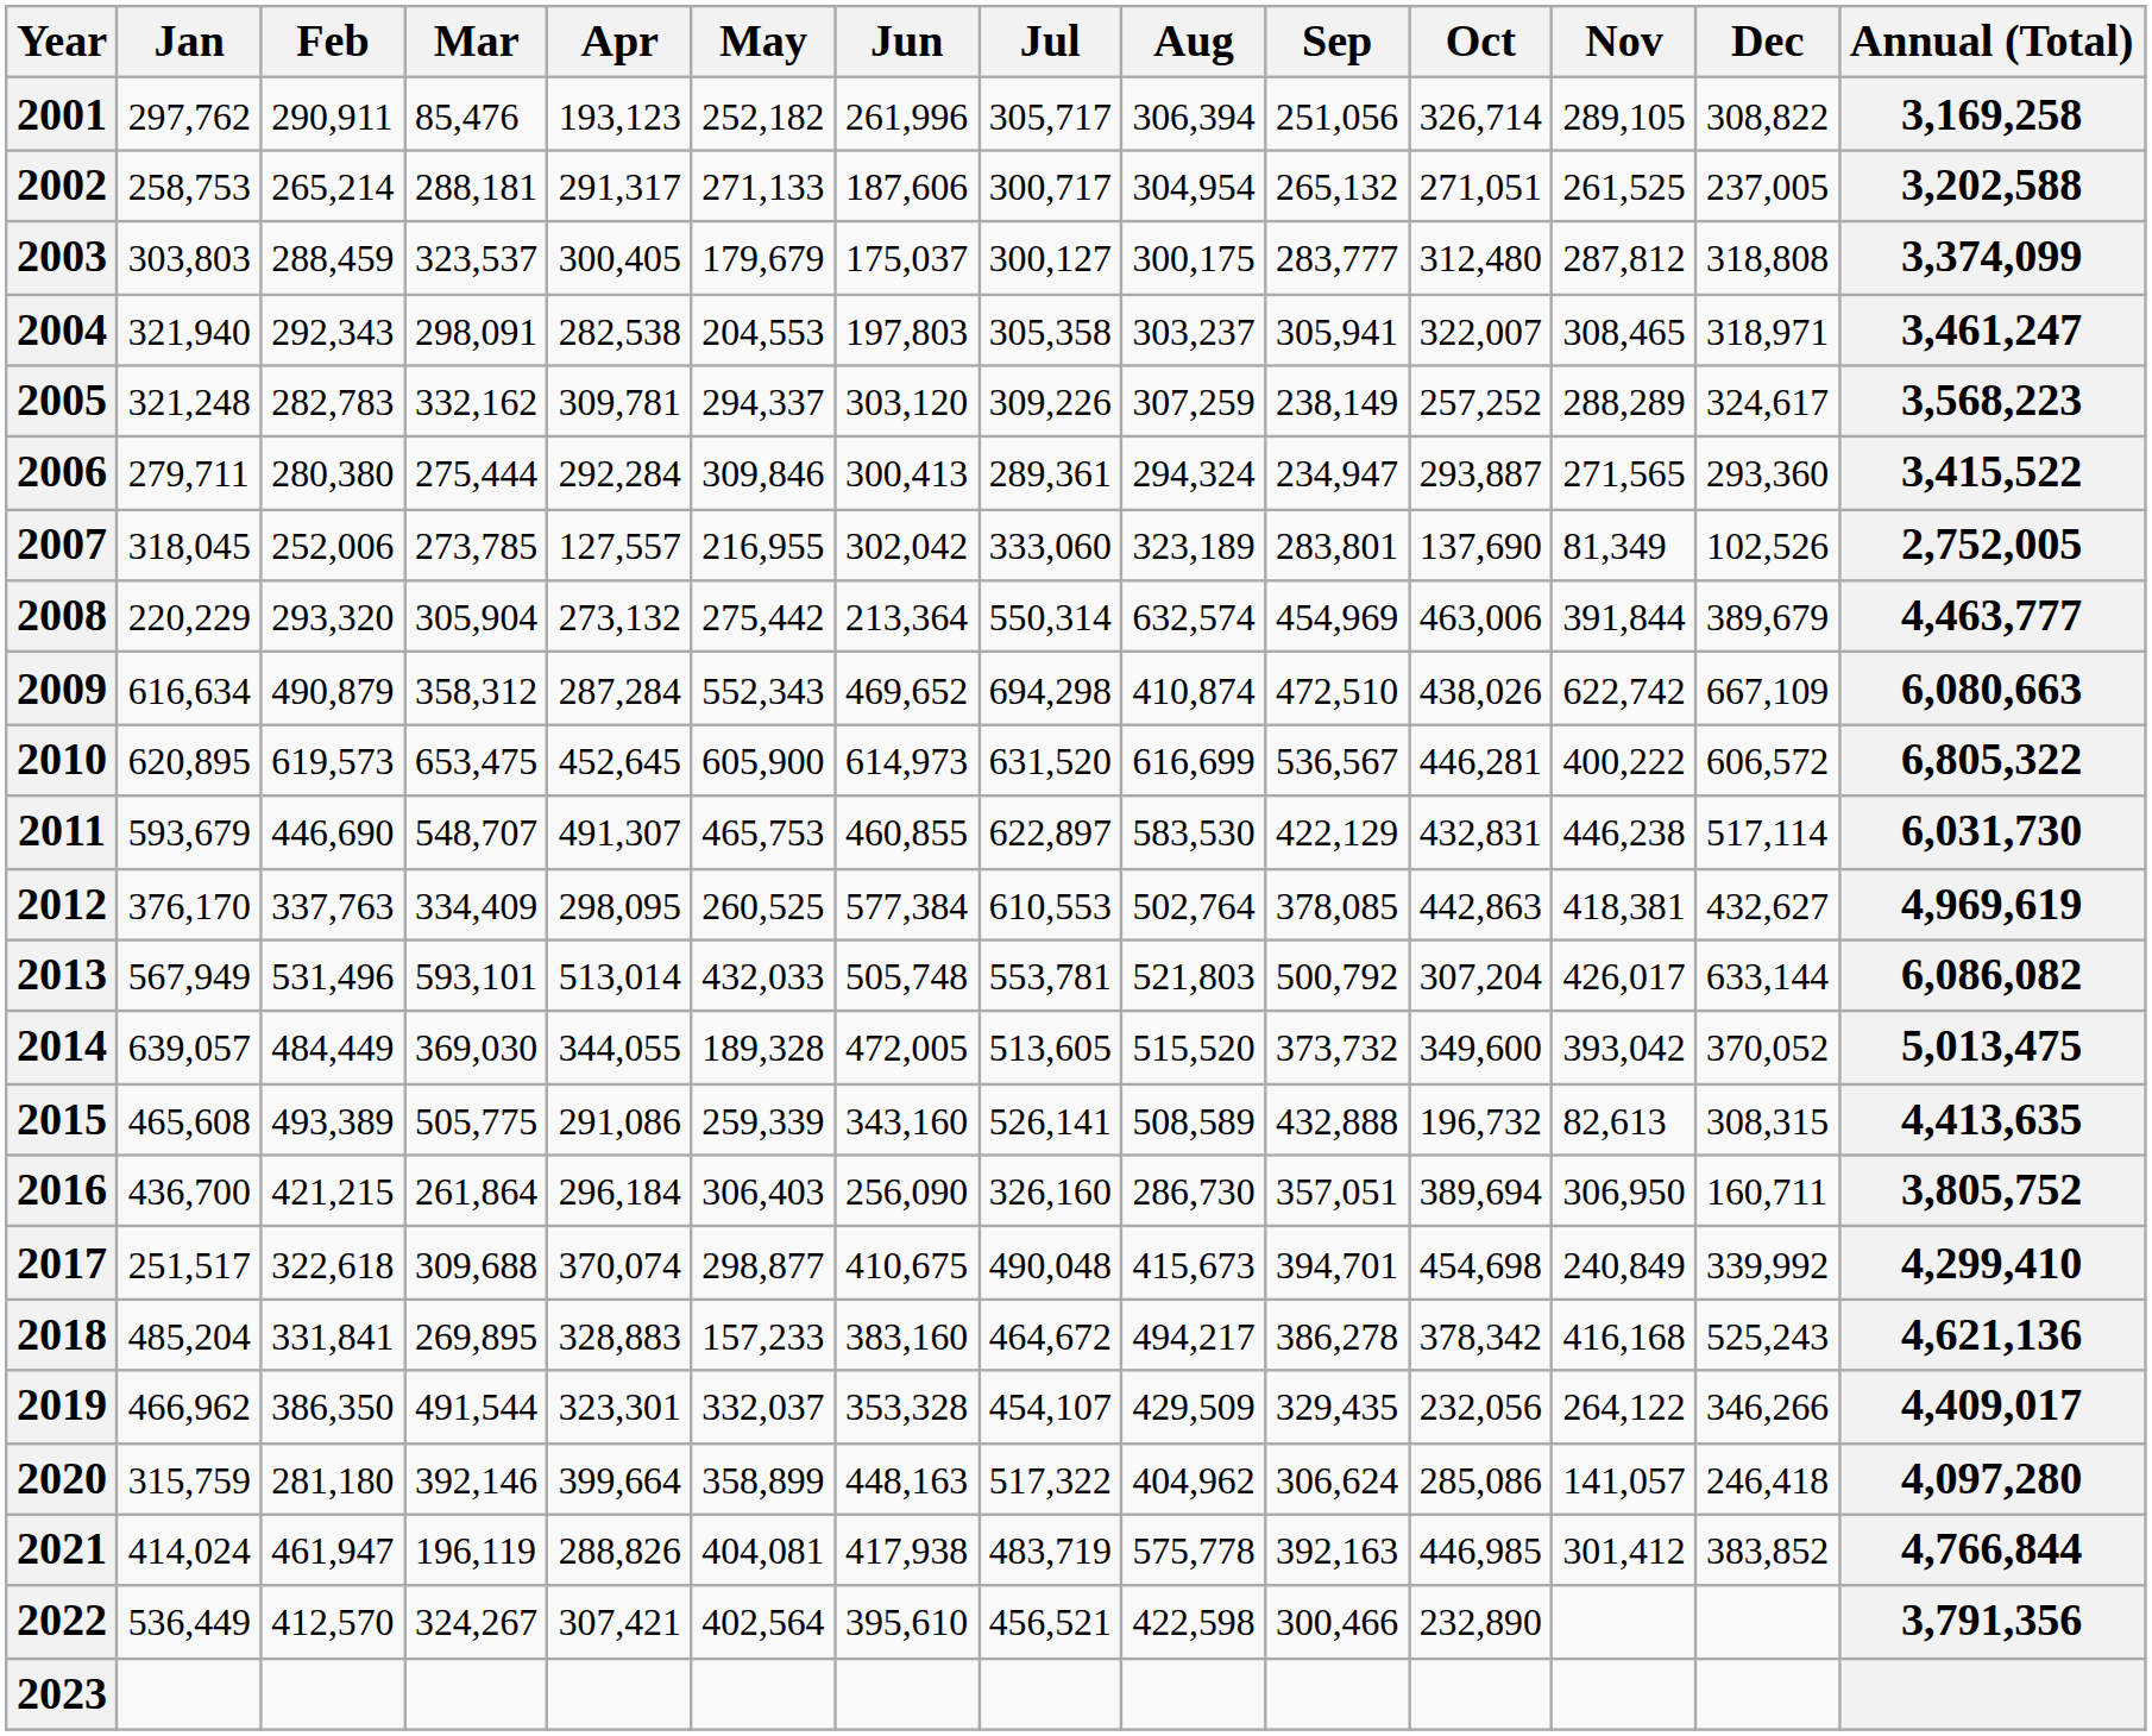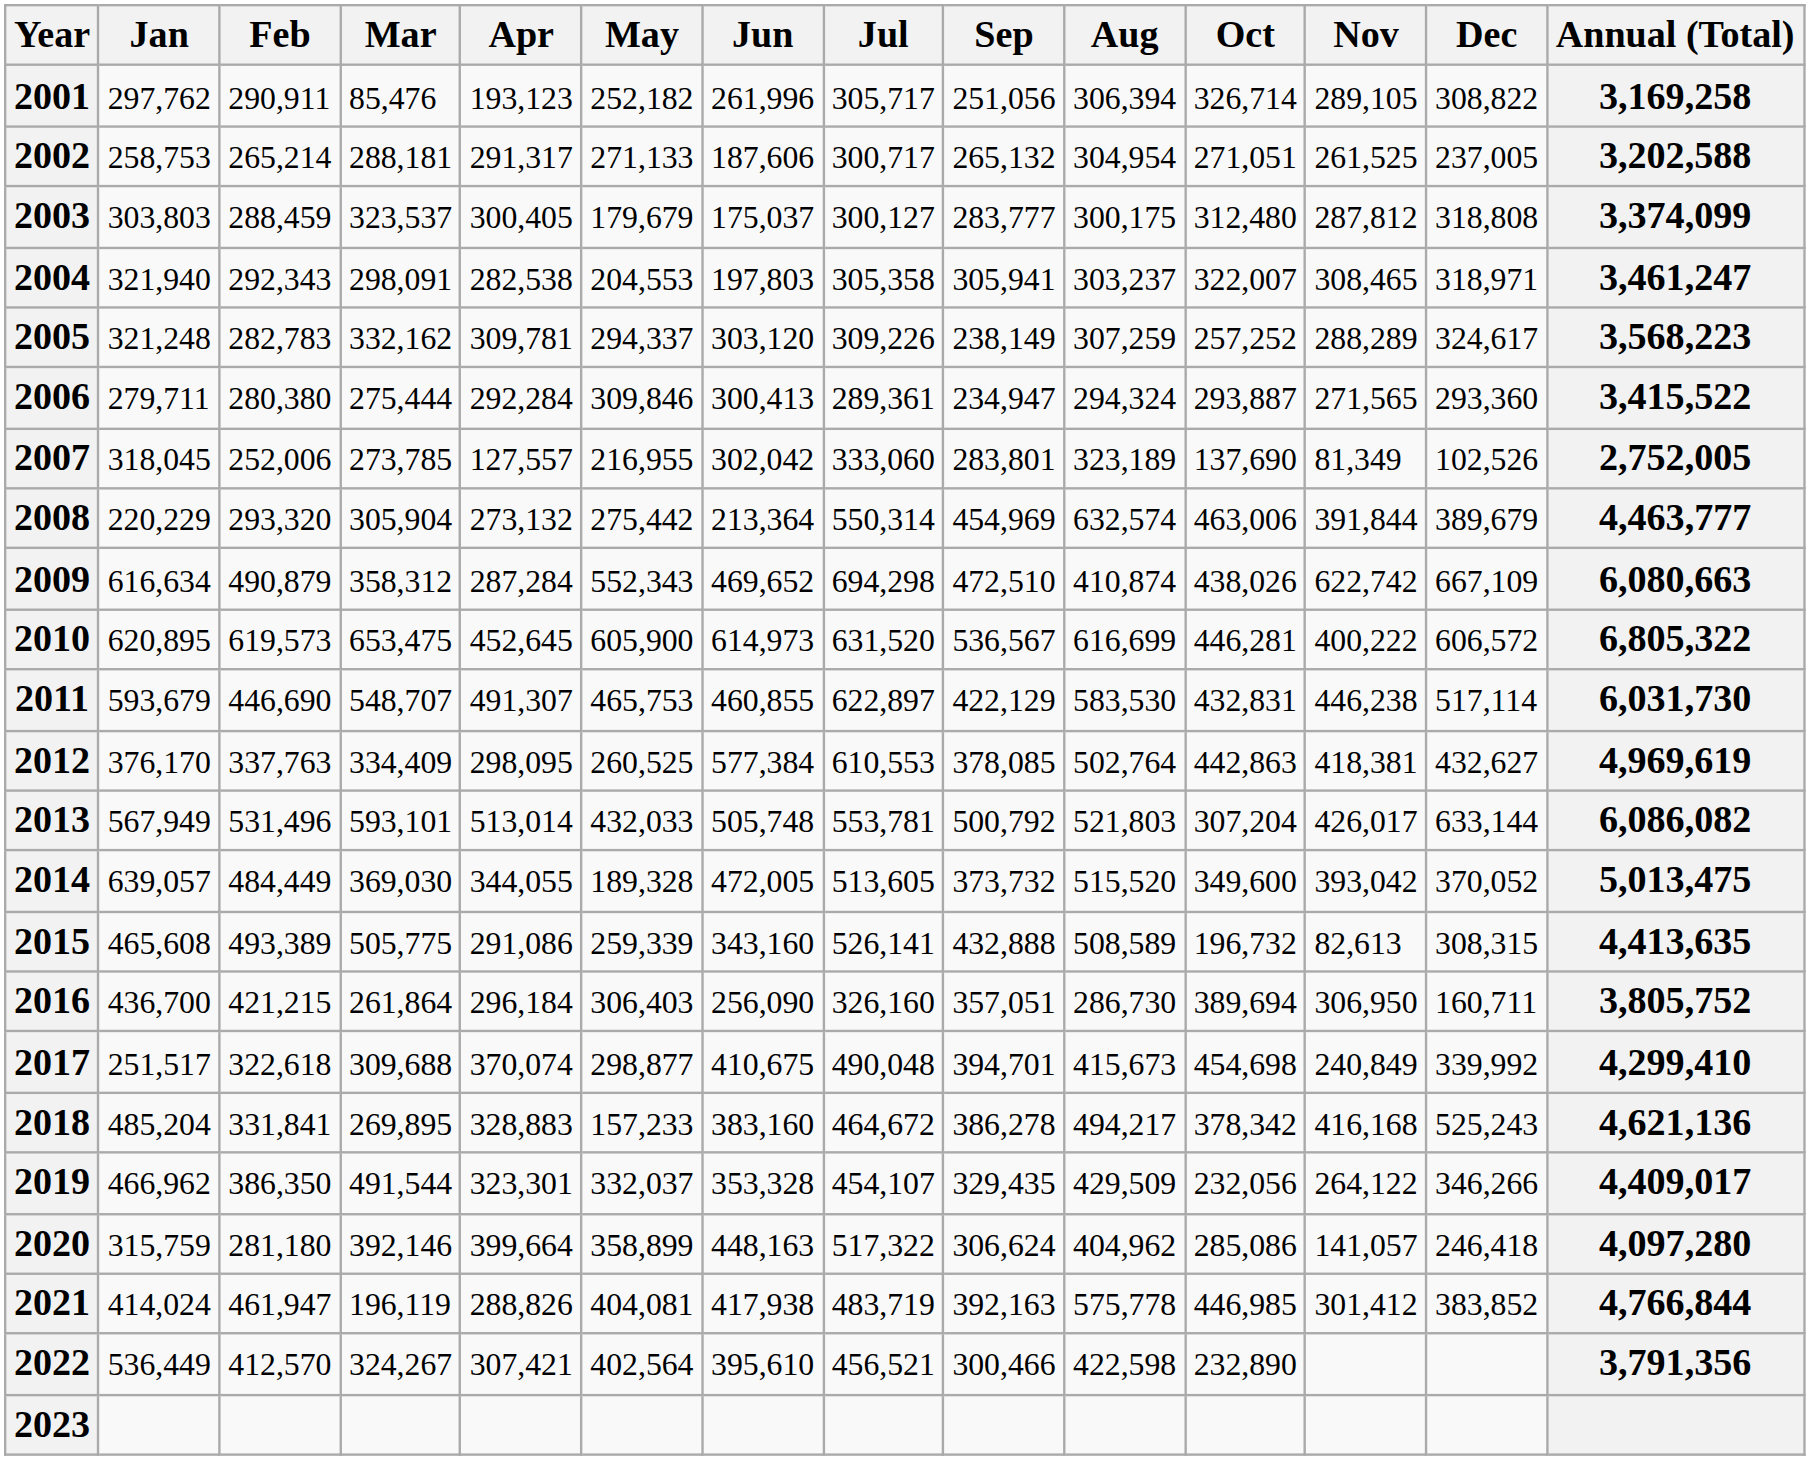 <table class="wikitable">
 <tr>
 <th>Year</th>
 <th>Jan</th>
 <th>Feb</th>
 <th>Mar</th>
 <th>Apr</th>
 <th>May</th>
 <th>Jun</th>
 <th>Jul</th>
+<th>Sep</th>
 <th>Aug</th>
-<th>Sep</th>
 <th>Oct</th>
 <th>Nov</th>
 <th>Dec</th>
 <th>Annual (Total)</th>
 </tr>
 <tr>
 <th>2001</th>
 <td><small>297,762</small></td>
 <td><small>290,911</small></td>
 <td><small>85,476</small></td>
 <td><small>193,123</small></td>
 <td><small>252,182</small></td>
 <td><small>261,996</small></td>
 <td><small>305,717</small></td>
+<td><small>251,056</small></td>
 <td><small>306,394</small></td>
-<td><small>251,056</small></td>
 <td><small>326,714</small></td>
 <td><small>289,105</small></td>
 <td><small>308,822</small></td>
 <th>3,169,258</th>
 </tr>
 <tr>
 <th>2002</th>
 <td><small>258,753</small></td>
 <td><small>265,214</small></td>
 <td><small>288,181</small></td>
 <td><small>291,317</small></td>
 <td><small>271,133</small></td>
 <td><small>187,606</small></td>
 <td><small>300,717</small></td>
+<td><small>265,132</small></td>
 <td><small>304,954</small></td>
-<td><small>265,132</small></td>
 <td><small>271,051</small></td>
 <td><small>261,525</small></td>
 <td><small>237,005</small></td>
 <th>3,202,588</th>
 </tr>
 <tr>
 <th>2003</th>
 <td><small>303,803</small></td>
 <td><small>288,459</small></td>
 <td><small>323,537</small></td>
 <td><small>300,405</small></td>
 <td><small>179,679</small></td>
 <td><small>175,037</small></td>
 <td><small>300,127</small></td>
+<td><small>283,777</small></td>
 <td><small>300,175</small></td>
-<td><small>283,777</small></td>
 <td><small>312,480</small></td>
 <td><small>287,812</small></td>
 <td><small>318,808</small></td>
 <th>3,374,099</th>
 </tr>
 <tr>
 <th>2004</th>
 <td><small>321,940</small></td>
 <td><small>292,343</small></td>
 <td><small>298,091</small></td>
 <td><small>282,538</small></td>
 <td><small>204,553</small></td>
 <td><small>197,803</small></td>
 <td><small>305,358</small></td>
+<td><small>305,941</small></td>
 <td><small>303,237</small></td>
-<td><small>305,941</small></td>
 <td><small>322,007</small></td>
 <td><small>308,465</small></td>
 <td><small>318,971</small></td>
 <th>3,461,247</th>
 </tr>
 <tr>
 <th>2005</th>
 <td><small>321,248</small></td>
 <td><small>282,783</small></td>
 <td><small>332,162</small></td>
 <td><small>309,781</small></td>
 <td><small>294,337</small></td>
 <td><small>303,120</small></td>
 <td><small>309,226</small></td>
+<td><small>238,149</small></td>
 <td><small>307,259</small></td>
-<td><small>238,149</small></td>
 <td><small>257,252</small></td>
 <td><small>288,289</small></td>
 <td><small>324,617</small></td>
 <th>3,568,223</th>
 </tr>
 <tr>
 <th>2006</th>
 <td><small>279,711</small></td>
 <td><small>280,380</small></td>
 <td><small>275,444</small></td>
 <td><small>292,284</small></td>
 <td><small>309,846</small></td>
 <td><small>300,413</small></td>
 <td><small>289,361</small></td>
+<td><small>234,947</small></td>
 <td><small>294,324</small></td>
-<td><small>234,947</small></td>
 <td><small>293,887</small></td>
 <td><small>271,565</small></td>
 <td><small>293,360</small></td>
 <th>3,415,522</th>
 </tr>
 <tr>
 <th>2007</th>
 <td><small>318,045</small></td>
 <td><small>252,006</small></td>
 <td><small>273,785</small></td>
 <td><small>127,557</small></td>
 <td><small>216,955</small></td>
 <td><small>302,042</small></td>
 <td><small>333,060</small></td>
+<td><small>283,801</small></td>
 <td><small>323,189</small></td>
-<td><small>283,801</small></td>
 <td><small>137,690</small></td>
 <td><small>81,349</small></td>
 <td><small>102,526</small></td>
 <th>2,752,005</th>
 </tr>
 <tr>
 <th>2008</th>
 <td><small>220,229</small></td>
 <td><small>293,320</small></td>
 <td><small>305,904</small></td>
 <td><small>273,132</small></td>
 <td><small>275,442</small></td>
 <td><small>213,364</small></td>
 <td><small>550,314</small></td>
+<td><small>454,969</small></td>
 <td><small>632,574</small></td>
-<td><small>454,969</small></td>
 <td><small>463,006</small></td>
 <td><small>391,844</small></td>
 <td><small>389,679</small></td>
 <th>4,463,777</th>
 </tr>
 <tr>
 <th>2009</th>
 <td><small>616,634</small></td>
 <td><small>490,879</small></td>
 <td><small>358,312</small></td>
 <td><small>287,284</small></td>
 <td><small>552,343</small></td>
 <td><small>469,652</small></td>
 <td><small>694,298</small></td>
+<td><small>472,510</small></td>
 <td><small>410,874</small></td>
-<td><small>472,510</small></td>
 <td><small>438,026</small></td>
 <td><small>622,742</small></td>
 <td><small>667,109</small></td>
 <th>6,080,663</th>
 </tr>
 <tr>
 <th>2010</th>
 <td><small>620,895</small></td>
 <td><small>619,573</small></td>
 <td><small>653,475</small></td>
 <td><small>452,645</small></td>
 <td><small>605,900</small></td>
 <td><small>614,973</small></td>
 <td><small>631,520</small></td>
+<td><small>536,567</small></td>
 <td><small>616,699</small></td>
-<td><small>536,567</small></td>
 <td><small>446,281</small></td>
 <td><small>400,222</small></td>
 <td><small>606,572</small></td>
 <th>6,805,322</th>
 </tr>
 <tr>
 <th>2011</th>
 <td><small>593,679</small></td>
 <td><small>446,690</small></td>
 <td><small>548,707</small></td>
 <td><small>491,307</small></td>
 <td><small>465,753</small></td>
 <td><small>460,855</small></td>
 <td><small>622,897</small></td>
+<td><small>422,129</small></td>
 <td><small>583,530</small></td>
-<td><small>422,129</small></td>
 <td><small>432,831</small></td>
 <td><small>446,238</small></td>
 <td><small>517,114</small></td>
 <th>6,031,730</th>
 </tr>
 <tr>
 <th>2012</th>
 <td><small>376,170</small></td>
 <td><small>337,763</small></td>
 <td><small>334,409</small></td>
 <td><small>298,095</small></td>
 <td><small>260,525</small></td>
 <td><small>577,384</small></td>
 <td><small>610,553</small></td>
+<td><small>378,085</small></td>
 <td><small>502,764</small></td>
-<td><small>378,085</small></td>
 <td><small>442,863</small></td>
 <td><small>418,381</small></td>
 <td><small>432,627</small></td>
 <th>4,969,619</th>
 </tr>
 <tr>
 <th>2013</th>
 <td><small>567,949</small></td>
 <td><small>531,496</small></td>
 <td><small>593,101</small></td>
 <td><small>513,014</small></td>
 <td><small>432,033</small></td>
 <td><small>505,748</small></td>
 <td><small>553,781</small></td>
+<td><small>500,792</small></td>
 <td><small>521,803</small></td>
-<td><small>500,792</small></td>
 <td><small>307,204</small></td>
 <td><small>426,017</small></td>
 <td><small>633,144</small></td>
 <th>6,086,082</th>
 </tr>
 <tr>
 <th>2014</th>
 <td><small>639,057</small></td>
 <td><small>484,449</small></td>
 <td><small>369,030</small></td>
 <td><small>344,055</small></td>
 <td><small>189,328</small></td>
 <td><small>472,005</small></td>
 <td><small>513,605</small></td>
+<td><small>373,732</small></td>
 <td><small>515,520</small></td>
-<td><small>373,732</small></td>
 <td><small>349,600</small></td>
 <td><small>393,042</small></td>
 <td><small>370,052</small></td>
 <th>5,013,475</th>
 </tr>
 <tr>
 <th>2015</th>
 <td><small>465,608</small></td>
 <td><small>493,389</small></td>
 <td><small>505,775</small></td>
 <td><small>291,086</small></td>
 <td><small>259,339</small></td>
 <td><small>343,160</small></td>
 <td><small>526,141</small></td>
+<td><small>432,888</small></td>
 <td><small>508,589</small></td>
-<td><small>432,888</small></td>
 <td><small>196,732</small></td>
 <td><small>82,613</small></td>
 <td><small>308,315</small></td>
 <th>4,413,635</th>
 </tr>
 <tr>
 <th>2016</th>
 <td><small>436,700</small></td>
 <td><small>421,215</small></td>
 <td><small>261,864</small></td>
 <td><small>296,184</small></td>
 <td><small>306,403</small></td>
 <td><small>256,090</small></td>
 <td><small>326,160</small></td>
+<td><small>357,051</small></td>
 <td><small>286,730</small></td>
-<td><small>357,051</small></td>
 <td><small>389,694</small></td>
 <td><small>306,950</small></td>
 <td><small>160,711</small></td>
 <th>3,805,752</th>
 </tr>
 <tr>
 <th>2017</th>
 <td><small>251,517</small></td>
 <td><small>322,618</small></td>
 <td><small>309,688</small></td>
 <td><small>370,074</small></td>
 <td><small>298,877</small></td>
 <td><small>410,675</small></td>
 <td><small>490,048</small></td>
+<td><small>394,701</small></td>
 <td><small>415,673</small></td>
-<td><small>394,701</small></td>
 <td><small>454,698</small></td>
 <td><small>240,849</small></td>
 <td><small>339,992</small></td>
 <th>4,299,410</th>
 </tr>
 <tr>
 <th>2018</th>
 <td><small>485,204</small></td>
 <td><small>331,841</small></td>
 <td><small>269,895</small></td>
 <td><small>328,883</small></td>
 <td><small>157,233</small></td>
 <td><small>383,160</small></td>
 <td><small>464,672</small></td>
+<td><small>386,278</small></td>
 <td><small>494,217</small></td>
-<td><small>386,278</small></td>
 <td><small>378,342</small></td>
 <td><small>416,168</small></td>
 <td><small>525,243</small></td>
 <th>4,621,136</th>
 </tr>
 <tr>
 <th>2019</th>
 <td><small>466,962</small></td>
 <td><small>386,350</small></td>
 <td><small>491,544</small></td>
 <td><small>323,301</small></td>
 <td><small>332,037</small></td>
 <td><small>353,328</small></td>
 <td><small>454,107</small></td>
+<td><small>329,435</small></td>
 <td><small>429,509</small></td>
-<td><small>329,435</small></td>
 <td><small>232,056</small></td>
 <td><small>264,122</small></td>
 <td><small>346,266</small></td>
 <th>4,409,017</th>
 </tr>
 <tr>
 <th>2020</th>
 <td><small>315,759</small></td>
 <td><small>281,180</small></td>
 <td><small>392,146</small></td>
 <td><small>399,664</small></td>
 <td><small>358,899</small></td>
 <td><small>448,163</small></td>
 <td><small>517,322</small></td>
+<td><small>306,624</small></td>
 <td><small>404,962</small></td>
-<td><small>306,624</small></td>
 <td><small>285,086</small></td>
 <td><small>141,057</small></td>
 <td><small>246,418</small></td>
 <th>4,097,280</th>
 </tr>
 <tr>
 <th>2021</th>
 <td><small>414,024</small></td>
 <td><small>461,947</small></td>
 <td><small>196,119</small></td>
 <td><small>288,826</small></td>
 <td><small>404,081</small></td>
 <td><small>417,938</small></td>
 <td><small>483,719</small></td>
+<td><small>392,163</small></td>
 <td><small>575,778</small></td>
-<td><small>392,163</small></td>
 <td><small>446,985</small></td>
 <td><small>301,412</small></td>
 <td><small>383,852</small></td>
 <th>4,766,844</th>
 </tr>
 <tr>
 <th>2022</th>
 <td><small>536,449</small></td>
 <td><small>412,570</small></td>
 <td><small>324,267</small></td>
 <td><small>307,421</small></td>
 <td><small>402,564</small></td>
 <td><small>395,610</small></td>
 <td><small>456,521</small></td>
+<td><small>300,466</small></td>
 <td><small>422,598</small></td>
-<td><small>300,466</small></td>
 <td><small>232,890</small></td>
 <td></td>
 <td></td>
 <th>3,791,356</th>
 </tr>
 <tr>
 <th>2023</th>
 <td></td>
 <td></td>
 <td></td>
 <td></td>
 <td></td>
 <td></td>
 <td></td>
 <td></td>
 <td></td>
 <td></td>
 <td></td>
 <td></td>
 <th></th>
 </tr>
 </table>
